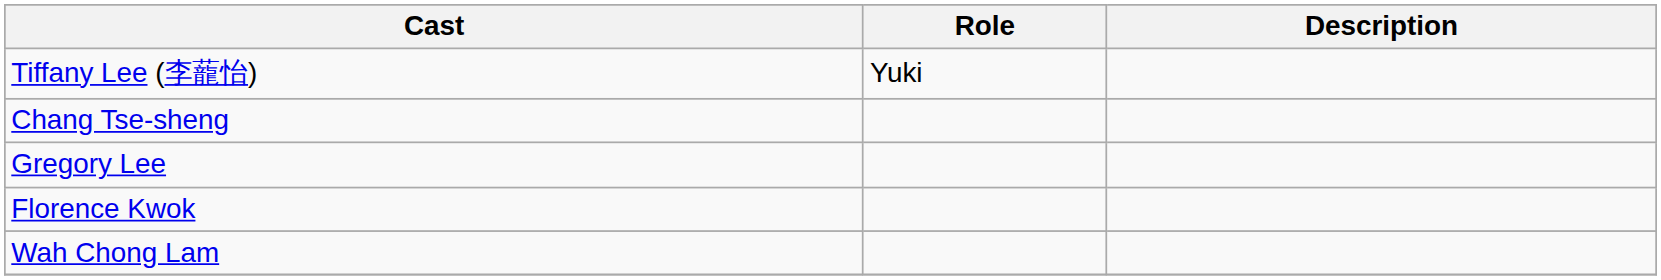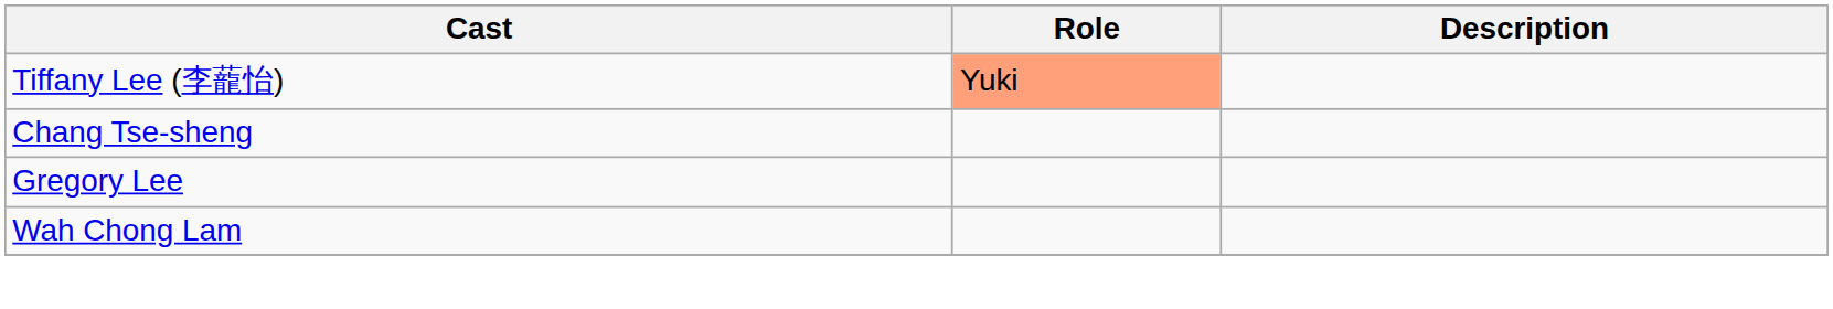 <table class="wikitable" width="60%">
 <tr>
 <th>Cast</th>
 <th>Role</th>
 <th>Description</th>
 </tr>
 <tr>
 <td><a href='#'>Tiffany Lee</a> (<a href='#'>李蘢怡</a>)</td>
-<td>Yuki</td>
+<td style="background: lightsalmon;">Yuki</td>
 <td></td>
 </tr>
 <tr>
 <td><a href='#'>Chang Tse-sheng</a></td>
 <td></td>
 <td></td>
 </tr>
 <tr>
 <td><a href='#'>Gregory Lee</a></td>
 <td></td>
 <td></td>
 </tr>
 <tr>
-<td><a href='#'>Florence Kwok</a></td>
-<td></td>
-<td></td>
-</tr>
-<tr>
 <td><a href='#'>Wah Chong Lam</a></td>
 <td></td>
 <td></td>
 </tr>
 <tr>
 </tr>
 </table>
